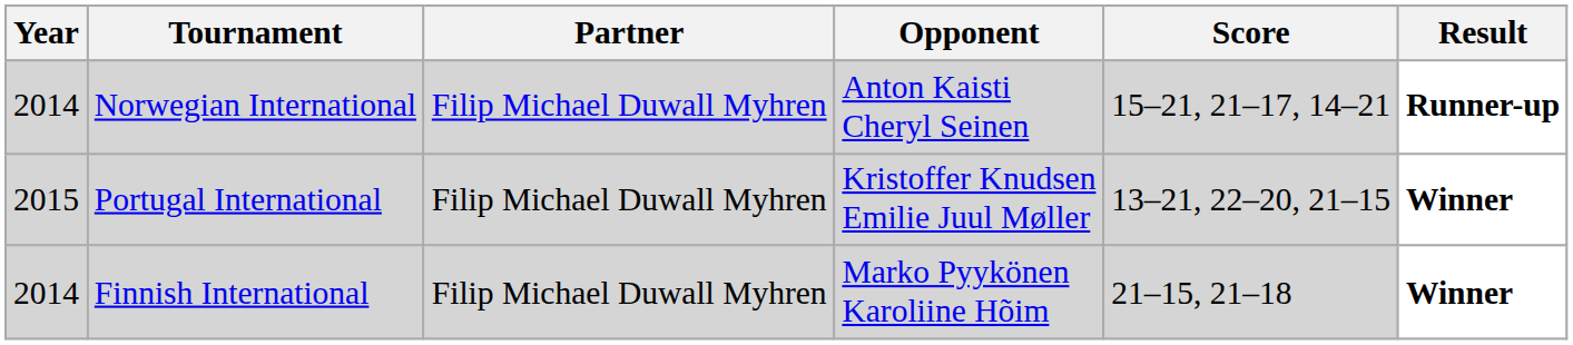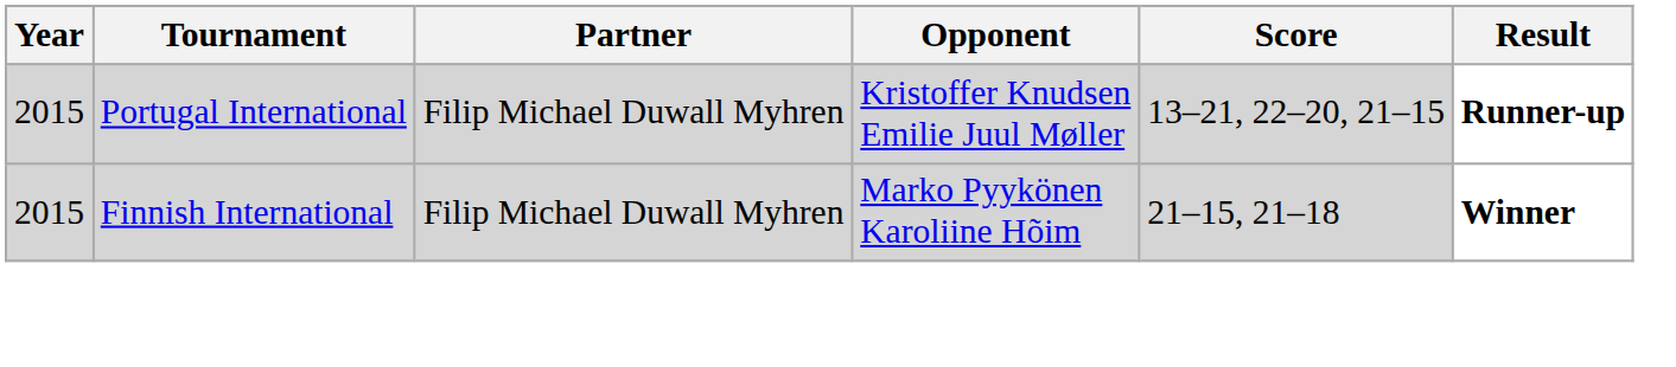 <table class="sortable wikitable" style="font-size: 90%;">
 <tr>
 <th>Year</th>
 <th>Tournament</th>
 <th>Partner</th>
 <th>Opponent</th>
 <th>Score</th>
 <th>Result</th>
 </tr>
 <tr style="background:#D5D5D5">
-<td align="center">2014</td>
-<td align="left"><a href='#'>Norwegian International</a></td>
-<td align="left"> <a href='#'>Filip Michael Duwall Myhren</a></td>
-<td align="left"> <a href='#'>Anton Kaisti</a><br> <a href='#'>Cheryl Seinen</a></td>
-<td align="left">15–21, 21–17, 14–21</td>
-<td style="text-align:left; background:white"> <strong>Runner-up</strong></td>
-</tr>
-<tr style="background:#D5D5D5">
 <td align="center">2015</td>
 <td align="left"><a href='#'>Portugal International</a></td>
 <td align="left"> Filip Michael Duwall Myhren</td>
 <td align="left"> <a href='#'>Kristoffer Knudsen</a><br> <a href='#'>Emilie Juul Møller</a></td>
 <td align="left">13–21, 22–20, 21–15</td>
-<td style="text-align:left; background:white"> <strong>Winner</strong></td>
+<td style="text-align:left; background:white"> <strong>Runner-up</strong></td>
 </tr>
 <tr style="background:#D5D5D5">
-<td align="center">2014</td>
+<td align="center">2015</td>
 <td align="left"><a href='#'>Finnish International</a></td>
 <td align="left"> Filip Michael Duwall Myhren</td>
 <td align="left"> <a href='#'>Marko Pyykönen</a><br> <a href='#'>Karoliine Hõim</a></td>
 <td align="left">21–15, 21–18</td>
 <td style="text-align:left; background:white"> <strong>Winner</strong></td>
 </tr>
 </table>
